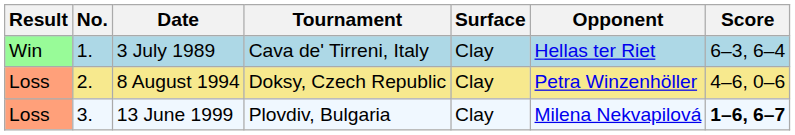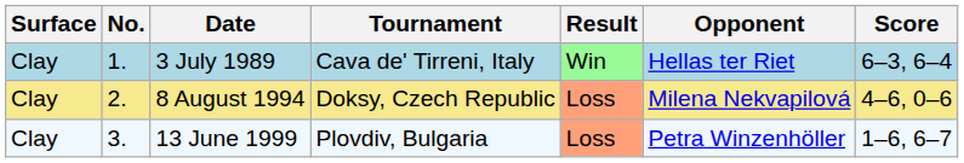 <table class="sortable wikitable" style=font-size:97%>
 <tr>
-<th>Result</th>
+<th>Surface</th>
 <th>No.</th>
 <th>Date</th>
 <th>Tournament</th>
-<th>Surface</th>
+<th>Result</th>
 <th>Opponent</th>
 <th>Score</th>
 </tr>
 <tr style="background:lightblue;">
-<td style="background:#98fb98;">Win</td>
+<td>Clay</td>
 <td>1.</td>
 <td>3 July 1989</td>
 <td>Cava de' Tirreni, Italy</td>
-<td>Clay</td>
+<td style="background:#98fb98;">Win</td>
 <td> <a href='#'>Hellas ter Riet</a></td>
 <td>6–3, 6–4</td>
 </tr>
 <tr style="background:#f7e98e;">
-<td style="background:#ffa07a;">Loss</td>
+<td>Clay</td>
 <td>2.</td>
 <td>8 August 1994</td>
 <td>Doksy, Czech Republic</td>
-<td>Clay</td>
-<td> <a href='#'>Petra Winzenhöller</a></td>
+<td style="background:#ffa07a;">Loss</td>
+<td> <a href='#'>Milena Nekvapilová</a></td>
 <td>4–6, 0–6</td>
 </tr>
 <tr style="background:#f0f8ff;">
-<td style="background:#ffa07a;">Loss</td>
+<td>Clay</td>
 <td>3.</td>
 <td>13 June 1999</td>
 <td>Plovdiv, Bulgaria</td>
-<td>Clay</td>
-<td> <a href='#'>Milena Nekvapilová</a></td>
-<td><strong>1–6, 6–7</strong></td>
+<td style="background:#ffa07a;">Loss</td>
+<td> <a href='#'>Petra Winzenhöller</a></td>
+<td>1–6, 6–7</td>
 </tr>
 </table>
